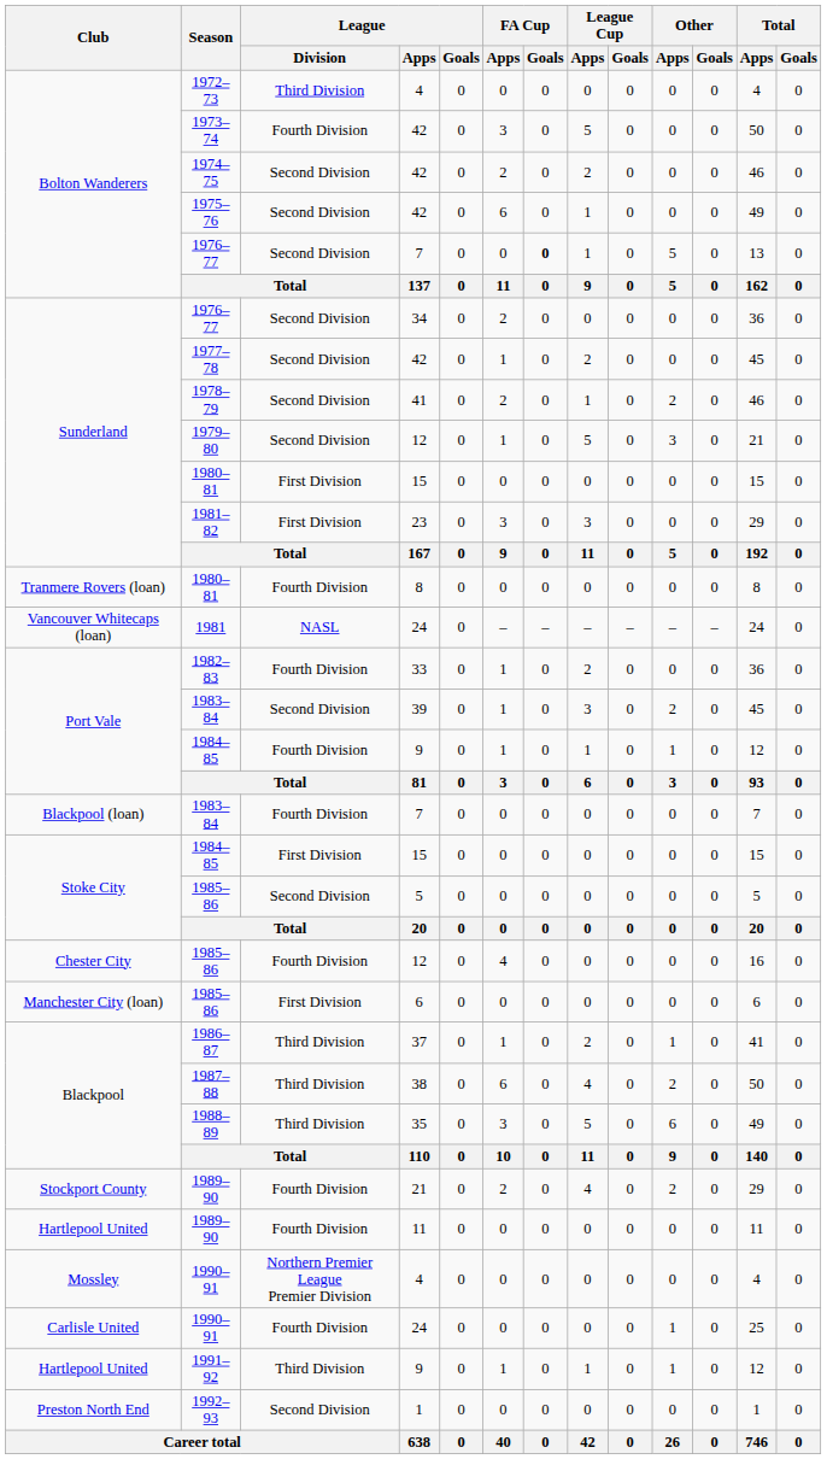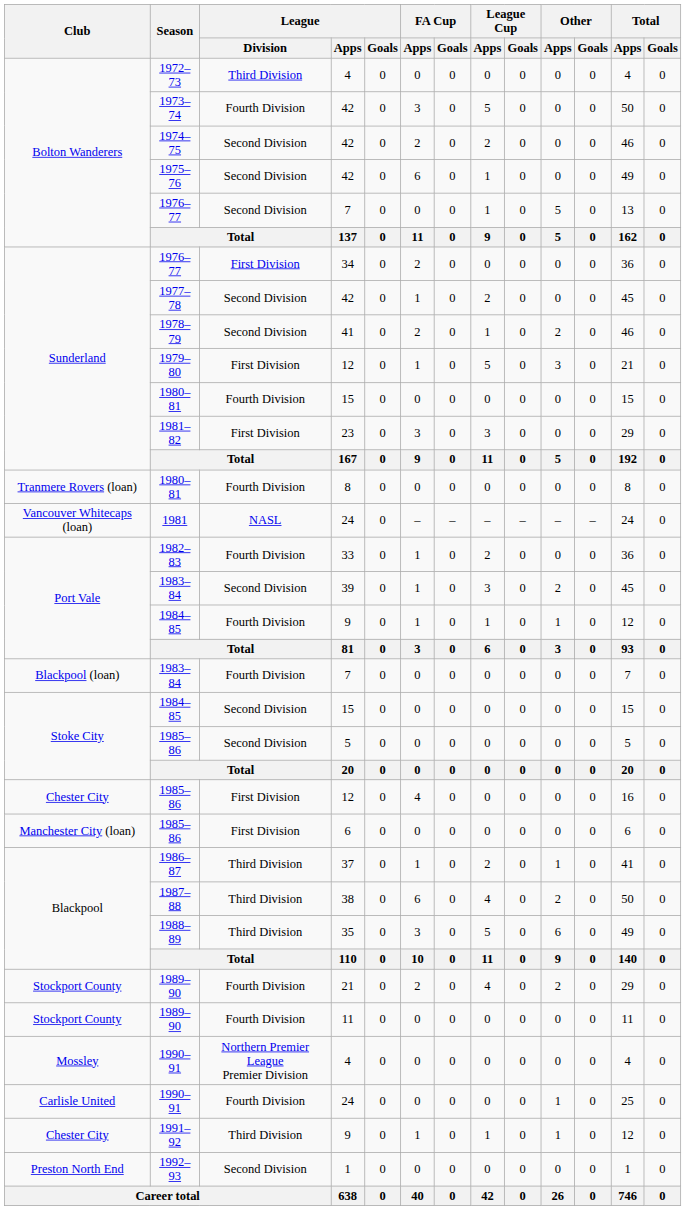 <table class="wikitable" style="text-align: center;">
 <tr>
 <th rowspan="2">Club</th>
 <th rowspan="2">Season</th>
 <th colspan="3">League</th>
 <th colspan="2">FA Cup</th>
 <th colspan="2">League Cup</th>
 <th colspan="2">Other</th>
 <th colspan="2">Total</th>
 </tr>
 <tr>
 <th>Division</th>
 <th>Apps</th>
 <th>Goals</th>
 <th>Apps</th>
 <th>Goals</th>
 <th>Apps</th>
 <th>Goals</th>
 <th>Apps</th>
 <th>Goals</th>
 <th>Apps</th>
 <th>Goals</th>
 </tr>
 <tr>
 <td rowspan="6"><a href='#'>Bolton Wanderers</a></td>
 <td><a href='#'>1972–73</a></td>
 <td><a href='#'>Third Division</a></td>
 <td>4</td>
 <td>0</td>
 <td>0</td>
 <td>0</td>
 <td>0</td>
 <td>0</td>
 <td>0</td>
 <td>0</td>
 <td>4</td>
 <td>0</td>
 </tr>
 <tr>
 <td><a href='#'>1973–74</a></td>
 <td>Fourth Division</td>
 <td>42</td>
 <td>0</td>
 <td>3</td>
 <td>0</td>
 <td>5</td>
 <td>0</td>
 <td>0</td>
 <td>0</td>
 <td>50</td>
 <td>0</td>
 </tr>
 <tr>
 <td><a href='#'>1974–75</a></td>
 <td>Second Division</td>
 <td>42</td>
 <td>0</td>
 <td>2</td>
 <td>0</td>
 <td>2</td>
 <td>0</td>
 <td>0</td>
 <td>0</td>
 <td>46</td>
 <td>0</td>
 </tr>
 <tr>
 <td><a href='#'>1975–76</a></td>
 <td>Second Division</td>
 <td>42</td>
 <td>0</td>
 <td>6</td>
 <td>0</td>
 <td>1</td>
 <td>0</td>
 <td>0</td>
 <td>0</td>
 <td>49</td>
 <td>0</td>
 </tr>
 <tr>
 <td><a href='#'>1976–77</a></td>
 <td>Second Division</td>
 <td>7</td>
 <td>0</td>
 <td>0</td>
-<td><strong>0</strong></td>
+<td>0</td>
 <td>1</td>
 <td>0</td>
 <td>5</td>
 <td>0</td>
 <td>13</td>
 <td>0</td>
 </tr>
 <tr>
 <th colspan="2">Total</th>
 <th>137</th>
 <th>0</th>
 <th>11</th>
 <th>0</th>
 <th>9</th>
 <th>0</th>
 <th>5</th>
 <th>0</th>
 <th>162</th>
 <th>0</th>
 </tr>
 <tr>
 <td rowspan="7"><a href='#'>Sunderland</a></td>
 <td><a href='#'>1976–77</a></td>
-<td>Second Division</td>
+<td><a href='#'>First Division</a></td>
 <td>34</td>
 <td>0</td>
 <td>2</td>
 <td>0</td>
 <td>0</td>
 <td>0</td>
 <td>0</td>
 <td>0</td>
 <td>36</td>
 <td>0</td>
 </tr>
 <tr>
 <td><a href='#'>1977–78</a></td>
 <td>Second Division</td>
 <td>42</td>
 <td>0</td>
 <td>1</td>
 <td>0</td>
 <td>2</td>
 <td>0</td>
 <td>0</td>
 <td>0</td>
 <td>45</td>
 <td>0</td>
 </tr>
 <tr>
 <td><a href='#'>1978–79</a></td>
 <td>Second Division</td>
 <td>41</td>
 <td>0</td>
 <td>2</td>
 <td>0</td>
 <td>1</td>
 <td>0</td>
 <td>2</td>
 <td>0</td>
 <td>46</td>
 <td>0</td>
 </tr>
 <tr>
 <td><a href='#'>1979–80</a></td>
-<td>Second Division</td>
+<td>First Division</td>
 <td>12</td>
 <td>0</td>
 <td>1</td>
 <td>0</td>
 <td>5</td>
 <td>0</td>
 <td>3</td>
 <td>0</td>
 <td>21</td>
 <td>0</td>
 </tr>
 <tr>
 <td><a href='#'>1980–81</a></td>
-<td>First Division</td>
+<td>Fourth Division</td>
 <td>15</td>
 <td>0</td>
 <td>0</td>
 <td>0</td>
 <td>0</td>
 <td>0</td>
 <td>0</td>
 <td>0</td>
 <td>15</td>
 <td>0</td>
 </tr>
 <tr>
 <td><a href='#'>1981–82</a></td>
 <td>First Division</td>
 <td>23</td>
 <td>0</td>
 <td>3</td>
 <td>0</td>
 <td>3</td>
 <td>0</td>
 <td>0</td>
 <td>0</td>
 <td>29</td>
 <td>0</td>
 </tr>
 <tr>
 <th colspan="2">Total</th>
 <th>167</th>
 <th>0</th>
 <th>9</th>
 <th>0</th>
 <th>11</th>
 <th>0</th>
 <th>5</th>
 <th>0</th>
 <th>192</th>
 <th>0</th>
 </tr>
 <tr>
 <td><a href='#'>Tranmere Rovers</a> (loan)</td>
 <td><a href='#'>1980–81</a></td>
 <td>Fourth Division</td>
 <td>8</td>
 <td>0</td>
 <td>0</td>
 <td>0</td>
 <td>0</td>
 <td>0</td>
 <td>0</td>
 <td>0</td>
 <td>8</td>
 <td>0</td>
 </tr>
 <tr>
 <td><a href='#'>Vancouver Whitecaps</a> (loan)</td>
 <td><a href='#'>1981</a></td>
 <td><a href='#'>NASL</a></td>
 <td>24</td>
 <td>0</td>
 <td>–</td>
 <td>–</td>
 <td>–</td>
 <td>–</td>
 <td>–</td>
 <td>–</td>
 <td>24</td>
 <td>0</td>
 </tr>
 <tr>
 <td rowspan="4"><a href='#'>Port Vale</a></td>
 <td><a href='#'>1982–83</a></td>
 <td>Fourth Division</td>
 <td>33</td>
 <td>0</td>
 <td>1</td>
 <td>0</td>
 <td>2</td>
 <td>0</td>
 <td>0</td>
 <td>0</td>
 <td>36</td>
 <td>0</td>
 </tr>
 <tr>
 <td><a href='#'>1983–84</a></td>
 <td>Second Division</td>
 <td>39</td>
 <td>0</td>
 <td>1</td>
 <td>0</td>
 <td>3</td>
 <td>0</td>
 <td>2</td>
 <td>0</td>
 <td>45</td>
 <td>0</td>
 </tr>
 <tr>
 <td><a href='#'>1984–85</a></td>
 <td>Fourth Division</td>
 <td>9</td>
 <td>0</td>
 <td>1</td>
 <td>0</td>
 <td>1</td>
 <td>0</td>
 <td>1</td>
 <td>0</td>
 <td>12</td>
 <td>0</td>
 </tr>
 <tr>
 <th colspan="2">Total</th>
 <th>81</th>
 <th>0</th>
 <th>3</th>
 <th>0</th>
 <th>6</th>
 <th>0</th>
 <th>3</th>
 <th>0</th>
 <th>93</th>
 <th>0</th>
 </tr>
 <tr>
 <td><a href='#'>Blackpool</a> (loan)</td>
 <td><a href='#'>1983–84</a></td>
 <td>Fourth Division</td>
 <td>7</td>
 <td>0</td>
 <td>0</td>
 <td>0</td>
 <td>0</td>
 <td>0</td>
 <td>0</td>
 <td>0</td>
 <td>7</td>
 <td>0</td>
 </tr>
 <tr>
 <td rowspan="3"><a href='#'>Stoke City</a></td>
 <td><a href='#'>1984–85</a></td>
-<td>First Division</td>
+<td>Second Division</td>
 <td>15</td>
 <td>0</td>
 <td>0</td>
 <td>0</td>
 <td>0</td>
 <td>0</td>
 <td>0</td>
 <td>0</td>
 <td>15</td>
 <td>0</td>
 </tr>
 <tr>
 <td><a href='#'>1985–86</a></td>
 <td>Second Division</td>
 <td>5</td>
 <td>0</td>
 <td>0</td>
 <td>0</td>
 <td>0</td>
 <td>0</td>
 <td>0</td>
 <td>0</td>
 <td>5</td>
 <td>0</td>
 </tr>
 <tr>
 <th colspan="2">Total</th>
 <th>20</th>
 <th>0</th>
 <th>0</th>
 <th>0</th>
 <th>0</th>
 <th>0</th>
 <th>0</th>
 <th>0</th>
 <th>20</th>
 <th>0</th>
 </tr>
 <tr>
 <td><a href='#'>Chester City</a></td>
 <td><a href='#'>1985–86</a></td>
-<td>Fourth Division</td>
+<td>First Division</td>
 <td>12</td>
 <td>0</td>
 <td>4</td>
 <td>0</td>
 <td>0</td>
 <td>0</td>
 <td>0</td>
 <td>0</td>
 <td>16</td>
 <td>0</td>
 </tr>
 <tr>
 <td><a href='#'>Manchester City</a> (loan)</td>
 <td><a href='#'>1985–86</a></td>
 <td>First Division</td>
 <td>6</td>
 <td>0</td>
 <td>0</td>
 <td>0</td>
 <td>0</td>
 <td>0</td>
 <td>0</td>
 <td>0</td>
 <td>6</td>
 <td>0</td>
 </tr>
 <tr>
 <td rowspan="4">Blackpool</td>
 <td><a href='#'>1986–87</a></td>
 <td>Third Division</td>
 <td>37</td>
 <td>0</td>
 <td>1</td>
 <td>0</td>
 <td>2</td>
 <td>0</td>
 <td>1</td>
 <td>0</td>
 <td>41</td>
 <td>0</td>
 </tr>
 <tr>
 <td><a href='#'>1987–88</a></td>
 <td>Third Division</td>
 <td>38</td>
 <td>0</td>
 <td>6</td>
 <td>0</td>
 <td>4</td>
 <td>0</td>
 <td>2</td>
 <td>0</td>
 <td>50</td>
 <td>0</td>
 </tr>
 <tr>
 <td><a href='#'>1988–89</a></td>
 <td>Third Division</td>
 <td>35</td>
 <td>0</td>
 <td>3</td>
 <td>0</td>
 <td>5</td>
 <td>0</td>
 <td>6</td>
 <td>0</td>
 <td>49</td>
 <td>0</td>
 </tr>
 <tr>
 <th colspan="2">Total</th>
 <th>110</th>
 <th>0</th>
 <th>10</th>
 <th>0</th>
 <th>11</th>
 <th>0</th>
 <th>9</th>
 <th>0</th>
 <th>140</th>
 <th>0</th>
 </tr>
 <tr>
 <td><a href='#'>Stockport County</a></td>
 <td><a href='#'>1989–90</a></td>
 <td>Fourth Division</td>
 <td>21</td>
 <td>0</td>
 <td>2</td>
 <td>0</td>
 <td>4</td>
 <td>0</td>
 <td>2</td>
 <td>0</td>
 <td>29</td>
 <td>0</td>
 </tr>
 <tr>
-<td><a href='#'>Hartlepool United</a></td>
+<td><a href='#'>Stockport County</a></td>
 <td><a href='#'>1989–90</a></td>
 <td>Fourth Division</td>
 <td>11</td>
 <td>0</td>
 <td>0</td>
 <td>0</td>
 <td>0</td>
 <td>0</td>
 <td>0</td>
 <td>0</td>
 <td>11</td>
 <td>0</td>
 </tr>
 <tr>
 <td><a href='#'>Mossley</a></td>
 <td><a href='#'>1990–91</a></td>
 <td><a href='#'>Northern Premier League</a><br>Premier Division</td>
 <td>4</td>
 <td>0</td>
 <td>0</td>
 <td>0</td>
 <td>0</td>
 <td>0</td>
 <td>0</td>
 <td>0</td>
 <td>4</td>
 <td>0</td>
 </tr>
 <tr>
 <td><a href='#'>Carlisle United</a></td>
 <td><a href='#'>1990–91</a></td>
 <td>Fourth Division</td>
 <td>24</td>
 <td>0</td>
 <td>0</td>
 <td>0</td>
 <td>0</td>
 <td>0</td>
 <td>1</td>
 <td>0</td>
 <td>25</td>
 <td>0</td>
 </tr>
 <tr>
-<td><a href='#'>Hartlepool United</a></td>
+<td><a href='#'>Chester City</a></td>
 <td><a href='#'>1991–92</a></td>
 <td>Third Division</td>
 <td>9</td>
 <td>0</td>
 <td>1</td>
 <td>0</td>
 <td>1</td>
 <td>0</td>
 <td>1</td>
 <td>0</td>
 <td>12</td>
 <td>0</td>
 </tr>
 <tr>
 <td><a href='#'>Preston North End</a></td>
 <td><a href='#'>1992–93</a></td>
 <td>Second Division</td>
 <td>1</td>
 <td>0</td>
 <td>0</td>
 <td>0</td>
 <td>0</td>
 <td>0</td>
 <td>0</td>
 <td>0</td>
 <td>1</td>
 <td>0</td>
 </tr>
 <tr>
 <th colspan="3">Career total</th>
 <th>638</th>
 <th>0</th>
 <th>40</th>
 <th>0</th>
 <th>42</th>
 <th>0</th>
 <th>26</th>
 <th>0</th>
 <th>746</th>
 <th>0</th>
 </tr>
 </table>
